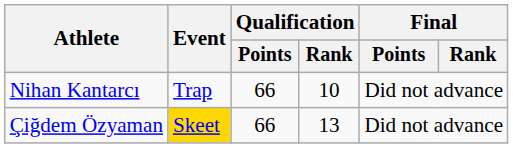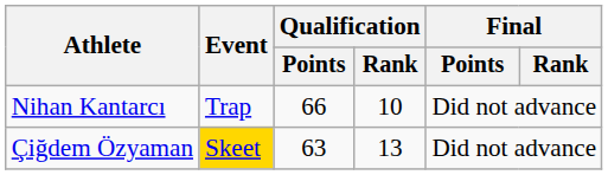 <table class="wikitable" style="font-size:90%">
 <tr>
 <th rowspan="2">Athlete</th>
 <th rowspan="2">Event</th>
 <th colspan=2>Qualification</th>
 <th colspan=2>Final</th>
 </tr>
 <tr style="font-size:95%">
 <th>Points</th>
 <th>Rank</th>
 <th>Points</th>
 <th>Rank</th>
 </tr>
 <tr align=center>
 <td align=left><a href='#'>Nihan Kantarcı</a></td>
 <td align=left><a href='#'>Trap</a></td>
 <td>66</td>
 <td>10</td>
 <td colspan=2>Did not advance</td>
 </tr>
 <tr align=center>
 <td align=left><a href='#'>Çiğdem Özyaman</a></td>
 <td align=left style="background: gold;"><a href='#'>Skeet</a></td>
-<td>66</td>
+<td>63</td>
 <td>13</td>
 <td colspan=2>Did not advance</td>
 </tr>
 </table>
